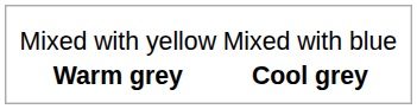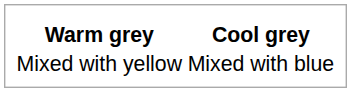 <table style="border:1px solid #aaaaaa; background-color:#ffffff; padding:5px; font-size:95%; margin: 0px 12px 12px 0px;" | right |>
 <tr align=center>
 <td colspan=2></td>
 </tr>
 <tr align=center>
+<td><strong>Warm grey</strong></td>
+<td><strong>Cool grey</strong></td>
+</tr>
+<tr align=center>
 <td>Mixed with yellow</td>
 <td>Mixed with blue</td>
 </tr>
-<tr align=center>
-<td><strong>Warm grey</strong></td>
-<td><strong>Cool grey</strong></td>
-</tr>
 </table>
